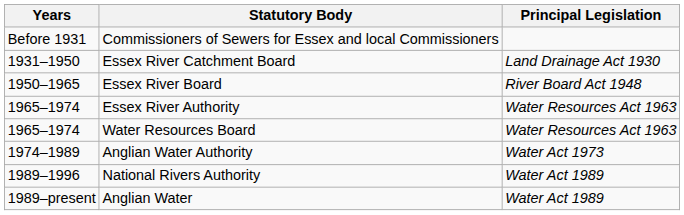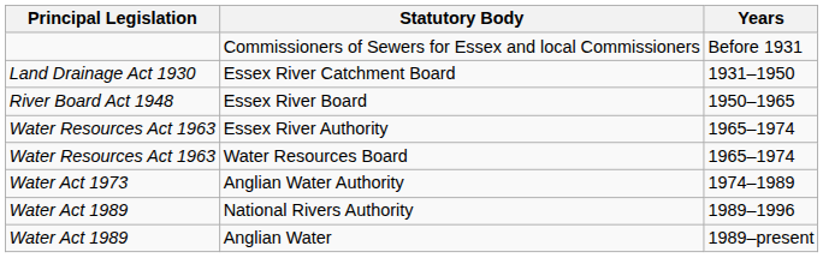 <table class="wikitable">
 <tr>
+<th>Principal Legislation</th>
+<th>Statutory Body</th>
 <th>Years</th>
-<th>Statutory Body</th>
-<th>Principal Legislation</th>
 </tr>
 <tr>
+<td></td>
+<td>Commissioners of Sewers for Essex and local Commissioners</td>
 <td>Before 1931</td>
-<td>Commissioners of Sewers for Essex and local Commissioners</td>
-<td></td>
 </tr>
 <tr>
+<td><em>Land Drainage Act 1930</em></td>
+<td>Essex River Catchment Board</td>
 <td>1931–1950</td>
-<td>Essex River Catchment Board</td>
-<td><em>Land Drainage Act 1930</em></td>
 </tr>
 <tr>
+<td><em>River Board Act 1948</em></td>
+<td>Essex River Board</td>
 <td>1950–1965</td>
-<td>Essex River Board</td>
-<td><em>River Board Act 1948</em></td>
 </tr>
 <tr>
+<td><em>Water Resources Act 1963</em></td>
+<td>Essex River Authority</td>
 <td>1965–1974</td>
-<td>Essex River Authority</td>
-<td><em>Water Resources Act 1963</em></td>
 </tr>
 <tr>
+<td><em>Water Resources Act 1963</em></td>
+<td>Water Resources Board</td>
 <td>1965–1974</td>
-<td>Water Resources Board</td>
-<td><em>Water Resources Act 1963</em></td>
 </tr>
 <tr>
+<td><em>Water Act 1973</em></td>
+<td>Anglian Water Authority</td>
 <td>1974–1989</td>
-<td>Anglian Water Authority</td>
-<td><em>Water Act 1973</em></td>
 </tr>
 <tr>
+<td><em>Water Act 1989</em></td>
+<td>National Rivers Authority</td>
 <td>1989–1996</td>
-<td>National Rivers Authority</td>
-<td><em>Water Act 1989</em></td>
 </tr>
 <tr>
+<td><em>Water Act 1989</em></td>
+<td>Anglian Water</td>
 <td>1989–present</td>
-<td>Anglian Water</td>
-<td><em>Water Act 1989</em></td>
 </tr>
 </table>
